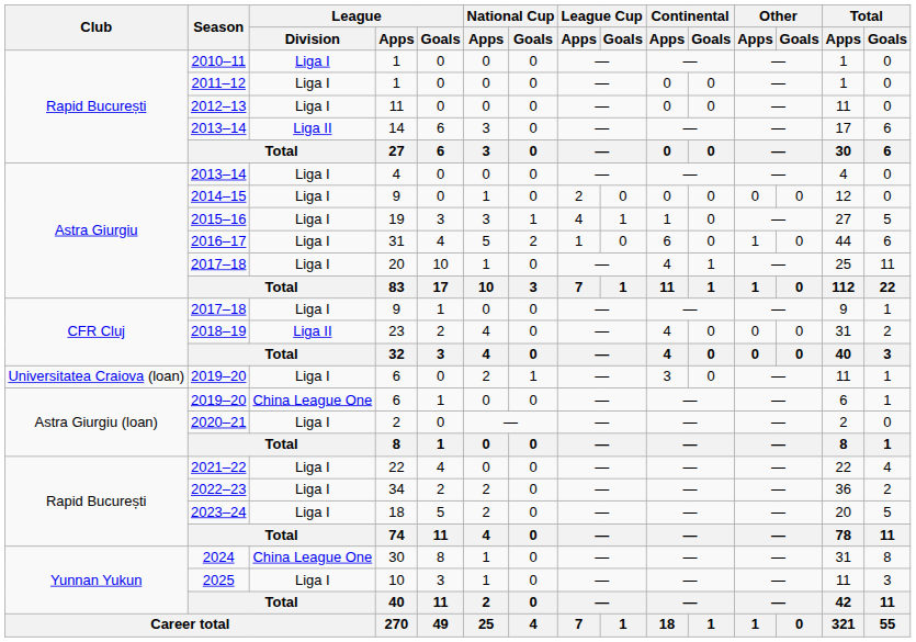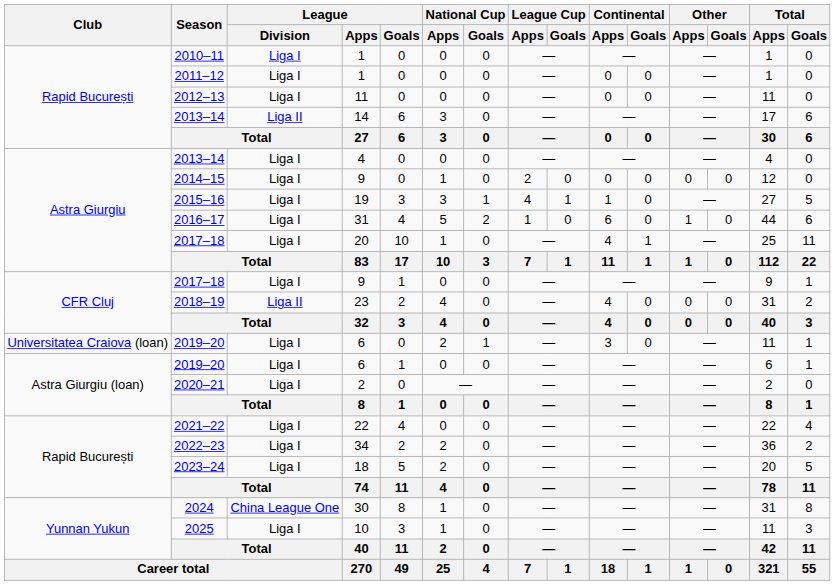 <table class="wikitable" style="text-align:center">
 <tr>
 <th rowspan="2">Club</th>
 <th rowspan="2">Season</th>
 <th colspan="3">League</th>
 <th colspan="2">National Cup</th>
 <th colspan="2">League Cup</th>
 <th colspan="2">Continental</th>
 <th colspan="2">Other</th>
 <th colspan="3">Total</th>
 </tr>
 <tr>
 <th>Division</th>
 <th>Apps</th>
 <th>Goals</th>
 <th>Apps</th>
 <th>Goals</th>
 <th>Apps</th>
 <th>Goals</th>
 <th>Apps</th>
 <th>Goals</th>
 <th>Apps</th>
 <th>Goals</th>
 <th>Apps</th>
 <th>Goals</th>
 </tr>
 <tr>
 <td rowspan="5"><a href='#'>Rapid București</a></td>
 <td><a href='#'>2010–11</a></td>
 <td><a href='#'>Liga I</a></td>
 <td>1</td>
 <td>0</td>
 <td>0</td>
 <td>0</td>
 <td colspan="2">—</td>
 <td colspan="2">—</td>
 <td colspan="2">—</td>
 <td>1</td>
 <td>0</td>
 </tr>
 <tr>
 <td><a href='#'>2011–12</a></td>
 <td>Liga I</td>
 <td>1</td>
 <td>0</td>
 <td>0</td>
 <td>0</td>
 <td colspan="2">—</td>
 <td>0</td>
 <td>0</td>
 <td colspan="2">—</td>
 <td>1</td>
 <td>0</td>
 </tr>
 <tr>
 <td><a href='#'>2012–13</a></td>
 <td>Liga I</td>
 <td>11</td>
 <td>0</td>
 <td>0</td>
 <td>0</td>
 <td colspan="2">—</td>
 <td>0</td>
 <td>0</td>
 <td colspan="2">—</td>
 <td>11</td>
 <td>0</td>
 </tr>
 <tr>
 <td><a href='#'>2013–14</a></td>
 <td><a href='#'>Liga II</a></td>
 <td>14</td>
 <td>6</td>
 <td>3</td>
 <td>0</td>
 <td colspan="2">—</td>
 <td colspan="2">—</td>
 <td colspan="2">—</td>
 <td>17</td>
 <td>6</td>
 </tr>
 <tr>
 <th colspan="2">Total</th>
 <th>27</th>
 <th>6</th>
 <th>3</th>
 <th>0</th>
 <th colspan="2">—</th>
 <th>0</th>
 <th>0</th>
 <th colspan="2">—</th>
 <th>30</th>
 <th>6</th>
 </tr>
 <tr>
 <td rowspan="6"><a href='#'>Astra Giurgiu</a></td>
 <td><a href='#'>2013–14</a></td>
 <td>Liga I</td>
 <td>4</td>
 <td>0</td>
 <td>0</td>
 <td>0</td>
 <td colspan="2">—</td>
 <td colspan="2">—</td>
 <td colspan="2">—</td>
 <td>4</td>
 <td>0</td>
 </tr>
 <tr>
 <td><a href='#'>2014–15</a></td>
 <td>Liga I</td>
 <td>9</td>
 <td>0</td>
 <td>1</td>
 <td>0</td>
 <td>2</td>
 <td>0</td>
 <td>0</td>
 <td>0</td>
 <td>0</td>
 <td>0</td>
 <td>12</td>
 <td>0</td>
 </tr>
 <tr>
 <td><a href='#'>2015–16</a></td>
 <td>Liga I</td>
 <td>19</td>
 <td>3</td>
 <td>3</td>
 <td>1</td>
 <td>4</td>
 <td>1</td>
 <td>1</td>
 <td>0</td>
 <td colspan="2">—</td>
 <td>27</td>
 <td>5</td>
 </tr>
 <tr>
 <td><a href='#'>2016–17</a></td>
 <td>Liga I</td>
 <td>31</td>
 <td>4</td>
 <td>5</td>
 <td>2</td>
 <td>1</td>
 <td>0</td>
 <td>6</td>
 <td>0</td>
 <td>1</td>
 <td>0</td>
 <td>44</td>
 <td>6</td>
 </tr>
 <tr>
 <td><a href='#'>2017–18</a></td>
 <td>Liga I</td>
 <td>20</td>
 <td>10</td>
 <td>1</td>
 <td>0</td>
 <td colspan="2">—</td>
 <td>4</td>
 <td>1</td>
 <td colspan="2">—</td>
 <td>25</td>
 <td>11</td>
 </tr>
 <tr>
 <th colspan="2">Total</th>
 <th>83</th>
 <th>17</th>
 <th>10</th>
 <th>3</th>
 <th>7</th>
 <th>1</th>
 <th>11</th>
 <th>1</th>
 <th>1</th>
 <th>0</th>
 <th>112</th>
 <th>22</th>
 </tr>
 <tr>
 <td rowspan="3"><a href='#'>CFR Cluj</a></td>
 <td><a href='#'>2017–18</a></td>
 <td>Liga I</td>
 <td>9</td>
 <td>1</td>
 <td>0</td>
 <td>0</td>
 <td colspan="2">—</td>
 <td colspan="2">—</td>
 <td colspan="2">—</td>
 <td>9</td>
 <td>1</td>
 </tr>
 <tr>
 <td><a href='#'>2018–19</a></td>
 <td><a href='#'>Liga II</a></td>
 <td>23</td>
 <td>2</td>
 <td>4</td>
 <td>0</td>
 <td colspan="2">—</td>
 <td>4</td>
 <td>0</td>
 <td>0</td>
 <td>0</td>
 <td>31</td>
 <td>2</td>
 </tr>
 <tr>
 <th colspan="2">Total</th>
 <th>32</th>
 <th>3</th>
 <th>4</th>
 <th>0</th>
 <th colspan="2">—</th>
 <th>4</th>
 <th>0</th>
 <th>0</th>
 <th>0</th>
 <th>40</th>
 <th>3</th>
 </tr>
 <tr>
 <td><a href='#'>Universitatea Craiova</a> (loan)</td>
 <td><a href='#'>2019–20</a></td>
 <td>Liga I</td>
 <td>6</td>
 <td>0</td>
 <td>2</td>
 <td>1</td>
 <td colspan="2">—</td>
 <td>3</td>
 <td>0</td>
 <td colspan="2">—</td>
 <td>11</td>
 <td>1</td>
 </tr>
 <tr>
 <td rowspan="3">Astra Giurgiu (loan)</td>
 <td><a href='#'>2019–20</a></td>
-<td><a href='#'>China League One</a></td>
+<td>Liga I</td>
 <td>6</td>
 <td>1</td>
 <td>0</td>
 <td>0</td>
 <td colspan="2">—</td>
 <td colspan="2">—</td>
 <td colspan="2">—</td>
 <td>6</td>
 <td>1</td>
 </tr>
 <tr>
 <td><a href='#'>2020–21</a></td>
 <td>Liga I</td>
 <td>2</td>
 <td>0</td>
 <td colspan="2">—</td>
 <td colspan="2">—</td>
 <td colspan="2">—</td>
 <td colspan="2">—</td>
 <td>2</td>
 <td>0</td>
 </tr>
 <tr>
 <th colspan="2">Total</th>
 <th>8</th>
 <th>1</th>
 <th>0</th>
 <th>0</th>
 <th colspan="2">—</th>
 <th colspan="2">—</th>
 <th colspan="2">—</th>
 <th>8</th>
 <th>1</th>
 </tr>
 <tr>
 <td rowspan="4">Rapid București</td>
 <td><a href='#'>2021–22</a></td>
 <td>Liga I</td>
 <td>22</td>
 <td>4</td>
 <td>0</td>
 <td>0</td>
 <td colspan="2">—</td>
 <td colspan="2">—</td>
 <td colspan="2">—</td>
 <td>22</td>
 <td>4</td>
 </tr>
 <tr>
 <td><a href='#'>2022–23</a></td>
 <td>Liga I</td>
 <td>34</td>
 <td>2</td>
 <td>2</td>
 <td>0</td>
 <td colspan="2">—</td>
 <td colspan="2">—</td>
 <td colspan="2">—</td>
 <td>36</td>
 <td>2</td>
 </tr>
 <tr>
 <td><a href='#'>2023–24</a></td>
 <td>Liga I</td>
 <td>18</td>
 <td>5</td>
 <td>2</td>
 <td>0</td>
 <td colspan="2">—</td>
 <td colspan="2">—</td>
 <td colspan="2">—</td>
 <td>20</td>
 <td>5</td>
 </tr>
 <tr>
 <th colspan="2">Total</th>
 <th>74</th>
 <th>11</th>
 <th>4</th>
 <th>0</th>
 <th colspan="2">—</th>
 <th colspan="2">—</th>
 <th colspan="2">—</th>
 <th>78</th>
 <th>11</th>
 </tr>
 <tr>
 <td rowspan="3"><a href='#'>Yunnan Yukun</a></td>
 <td><a href='#'>2024</a></td>
 <td><a href='#'>China League One</a></td>
 <td>30</td>
 <td>8</td>
 <td>1</td>
 <td>0</td>
 <td colspan="2">—</td>
 <td colspan="2">—</td>
 <td colspan="2">—</td>
 <td>31</td>
 <td>8</td>
 </tr>
 <tr>
 <td><a href='#'>2025</a></td>
 <td>Liga I</td>
 <td>10</td>
 <td>3</td>
 <td>1</td>
 <td>0</td>
 <td colspan="2">—</td>
 <td colspan="2">—</td>
 <td colspan="2">—</td>
 <td>11</td>
 <td>3</td>
 </tr>
 <tr>
 <th colspan="2">Total</th>
 <th>40</th>
 <th>11</th>
 <th>2</th>
 <th>0</th>
 <th colspan="2">—</th>
 <th colspan="2">—</th>
 <th colspan="2">—</th>
 <th>42</th>
 <th>11</th>
 </tr>
 <tr>
 <th colspan="3">Career total</th>
 <th>270</th>
 <th>49</th>
 <th>25</th>
 <th>4</th>
 <th>7</th>
 <th>1</th>
 <th>18</th>
 <th>1</th>
 <th>1</th>
 <th>0</th>
 <th>321</th>
 <th>55</th>
 </tr>
 </table>
